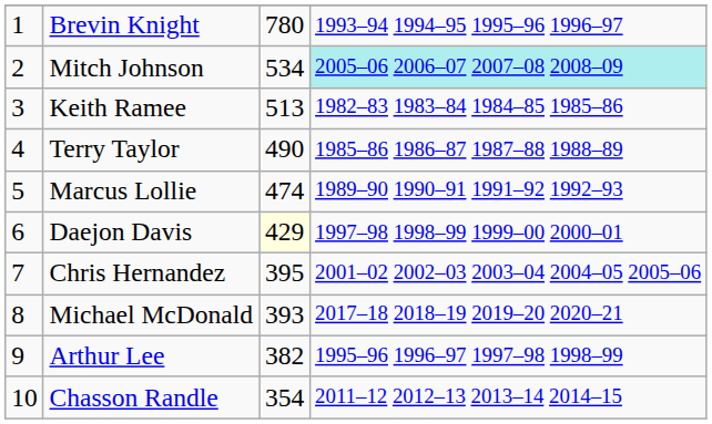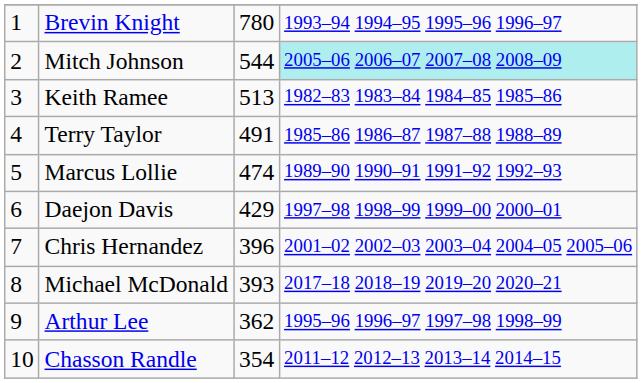 <table class="wikitable">
 <tr>
 </tr>
 <tr>
 <td>1</td>
 <td><a href='#'>Brevin Knight</a></td>
 <td>780</td>
 <td style="font-size:80%;"><a href='#'>1993–94</a> <a href='#'>1994–95</a> <a href='#'>1995–96</a> <a href='#'>1996–97</a></td>
 </tr>
 <tr>
 <td>2</td>
 <td>Mitch Johnson</td>
-<td>534</td>
+<td>544</td>
 <td style="background: paleturquoise; font-size:80%;"><a href='#'>2005–06</a> <a href='#'>2006–07</a> <a href='#'>2007–08</a> <a href='#'>2008–09</a></td>
 </tr>
 <tr>
 <td>3</td>
 <td>Keith Ramee</td>
 <td>513</td>
 <td style="font-size:80%;"><a href='#'>1982–83</a> <a href='#'>1983–84</a> <a href='#'>1984–85</a> <a href='#'>1985–86</a></td>
 </tr>
 <tr>
 <td>4</td>
 <td>Terry Taylor</td>
-<td>490</td>
+<td>491</td>
 <td style="font-size:80%;"><a href='#'>1985–86</a> <a href='#'>1986–87</a> <a href='#'>1987–88</a> <a href='#'>1988–89</a></td>
 </tr>
 <tr>
 <td>5</td>
 <td>Marcus Lollie</td>
 <td>474</td>
 <td style="font-size:80%;"><a href='#'>1989–90</a> <a href='#'>1990–91</a> <a href='#'>1991–92</a> <a href='#'>1992–93</a></td>
 </tr>
 <tr>
 <td>6</td>
 <td>Daejon Davis</td>
-<td style="background: lightyellow;">429</td>
+<td>429</td>
 <td style="font-size:80%;"><a href='#'>1997–98</a> <a href='#'>1998–99</a> <a href='#'>1999–00</a> <a href='#'>2000–01</a></td>
 </tr>
 <tr>
 <td>7</td>
 <td>Chris Hernandez</td>
-<td>395</td>
+<td>396</td>
 <td style="font-size:80%;"><a href='#'>2001–02</a> <a href='#'>2002–03</a> <a href='#'>2003–04</a> <a href='#'>2004–05</a> <a href='#'>2005–06</a></td>
 </tr>
 <tr>
 <td>8</td>
 <td>Michael McDonald</td>
 <td>393</td>
 <td style="font-size:80%;"><a href='#'>2017–18</a> <a href='#'>2018–19</a> <a href='#'>2019–20</a> <a href='#'>2020–21</a></td>
 </tr>
 <tr>
 <td>9</td>
 <td><a href='#'>Arthur Lee</a></td>
-<td>382</td>
+<td>362</td>
 <td style="font-size:80%;"><a href='#'>1995–96</a> <a href='#'>1996–97</a> <a href='#'>1997–98</a> <a href='#'>1998–99</a></td>
 </tr>
 <tr>
 <td>10</td>
 <td><a href='#'>Chasson Randle</a></td>
 <td>354</td>
 <td style="font-size:80%;"><a href='#'>2011–12</a> <a href='#'>2012–13</a> <a href='#'>2013–14</a> <a href='#'>2014–15</a></td>
 </tr>
 </table>
